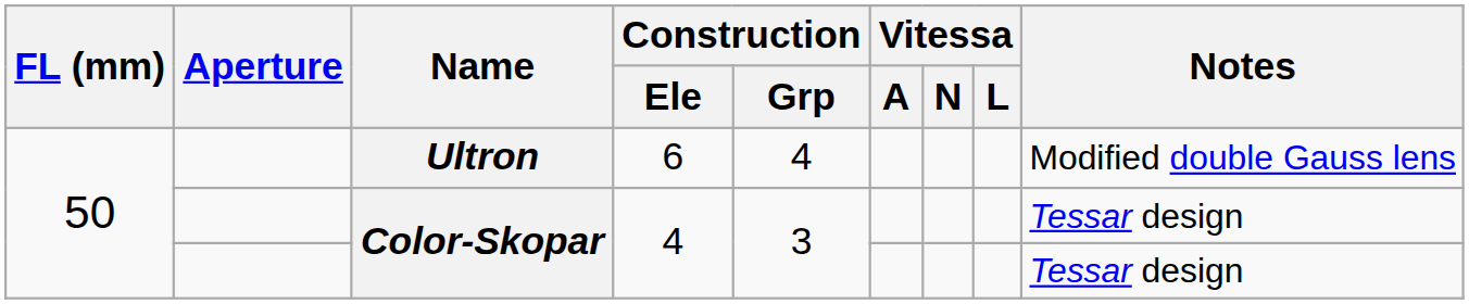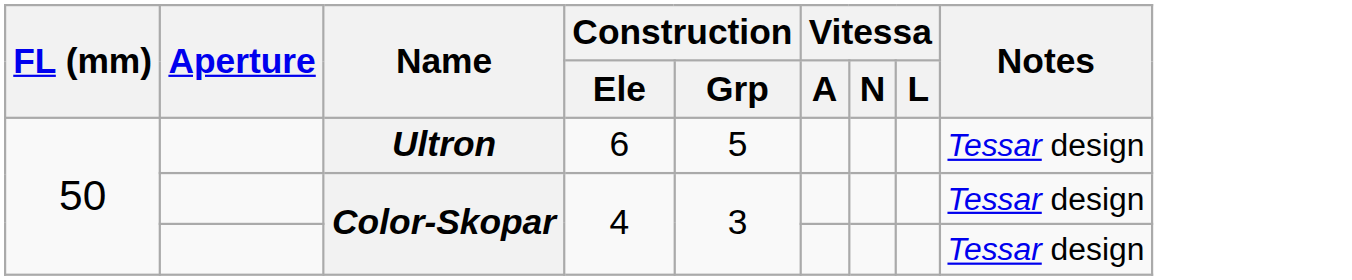 <table class="wikitable sortable" style="font-size:100%;text-align:center;">
 <tr>
 <th rowspan=2><a href='#'>FL</a> (mm)</th>
 <th rowspan=2><a href='#'>Aperture</a></th>
 <th rowspan=2>Name</th>
 <th colspan=2>Construction</th>
 <th colspan=3>Vitessa</th>
 <th rowspan=2 class="unsortable">Notes</th>
 </tr>
 <tr>
 <th>Ele</th>
 <th>Grp</th>
 <th>A</th>
 <th>N</th>
 <th>L</th>
 </tr>
 <tr>
 <td style="font-size:120%;" rowspan=3>50</td>
 <td></td>
 <th><em>Ultron</em></th>
 <td>6</td>
-<td>4</td>
+<td>5</td>
 <td></td>
 <td></td>
 <td></td>
-<td style="font-size:90%;text-align:left;">Modified <a href='#'>double Gauss lens</a></td>
+<td style="font-size:90%;text-align:left;"><a href='#'><em>Tessar</em></a> design</td>
 </tr>
 <tr>
 <td></td>
 <th rowspan=2><em>Color-Skopar</em></th>
 <td rowspan=2>4</td>
 <td rowspan=2>3</td>
 <td></td>
 <td></td>
 <td></td>
 <td style="font-size:90%;text-align:left;"><a href='#'><em>Tessar</em></a> design</td>
 </tr>
 <tr>
 <td></td>
 <td></td>
 <td></td>
 <td></td>
 <td style="font-size:90%;text-align:left;"><a href='#'><em>Tessar</em></a> design</td>
 </tr>
 </table>
